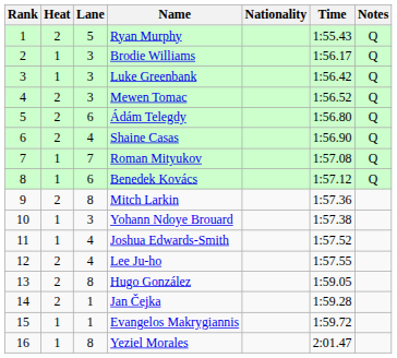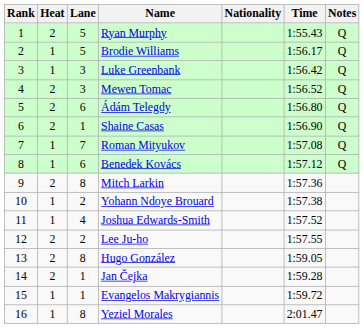 <table class="wikitable sortable" style="text-align:center">
 <tr>
 <th>Rank</th>
 <th>Heat</th>
 <th>Lane</th>
 <th>Name</th>
 <th>Nationality</th>
 <th>Time</th>
 <th>Notes</th>
 </tr>
 <tr bgcolor=ccffcc>
 <td>1</td>
 <td>2</td>
 <td>5</td>
 <td align=left><a href='#'>Ryan Murphy</a></td>
 <td align=left></td>
 <td>1:55.43</td>
 <td>Q</td>
 </tr>
 <tr bgcolor=ccffcc>
 <td>2</td>
 <td>1</td>
-<td>3</td>
+<td>5</td>
 <td align=left><a href='#'>Brodie Williams</a></td>
 <td align=left></td>
 <td>1:56.17</td>
 <td>Q</td>
 </tr>
 <tr bgcolor=ccffcc>
 <td>3</td>
 <td>1</td>
 <td>3</td>
 <td align=left><a href='#'>Luke Greenbank</a></td>
 <td align=left></td>
 <td>1:56.42</td>
 <td>Q</td>
 </tr>
 <tr bgcolor=ccffcc>
 <td>4</td>
 <td>2</td>
 <td>3</td>
 <td align=left><a href='#'>Mewen Tomac</a></td>
 <td align=left></td>
 <td>1:56.52</td>
 <td>Q</td>
 </tr>
 <tr bgcolor=ccffcc>
 <td>5</td>
 <td>2</td>
 <td>6</td>
 <td align=left><a href='#'>Ádám Telegdy</a></td>
 <td align=left></td>
 <td>1:56.80</td>
 <td>Q</td>
 </tr>
 <tr bgcolor=ccffcc>
 <td>6</td>
 <td>2</td>
-<td>4</td>
+<td>1</td>
 <td align=left><a href='#'>Shaine Casas</a></td>
 <td align=left></td>
 <td>1:56.90</td>
 <td>Q</td>
 </tr>
 <tr bgcolor=ccffcc>
 <td>7</td>
 <td>1</td>
 <td>7</td>
 <td align=left><a href='#'>Roman Mityukov</a></td>
 <td align=left></td>
 <td>1:57.08</td>
 <td>Q</td>
 </tr>
 <tr bgcolor=ccffcc>
 <td>8</td>
 <td>1</td>
 <td>6</td>
 <td align=left><a href='#'>Benedek Kovács</a></td>
 <td align=left></td>
 <td>1:57.12</td>
 <td>Q</td>
 </tr>
 <tr>
 <td>9</td>
 <td>2</td>
 <td>8</td>
 <td align=left><a href='#'>Mitch Larkin</a></td>
 <td align=left></td>
 <td>1:57.36</td>
 <td></td>
 </tr>
 <tr>
 <td>10</td>
 <td>1</td>
-<td>3</td>
+<td>2</td>
 <td align=left><a href='#'>Yohann Ndoye Brouard</a></td>
 <td align=left></td>
 <td>1:57.38</td>
 <td></td>
 </tr>
 <tr>
 <td>11</td>
 <td>1</td>
 <td>4</td>
 <td align=left><a href='#'>Joshua Edwards-Smith</a></td>
 <td align=left></td>
 <td>1:57.52</td>
 <td></td>
 </tr>
 <tr>
 <td>12</td>
 <td>2</td>
-<td>4</td>
+<td>2</td>
 <td align=left><a href='#'>Lee Ju-ho</a></td>
 <td align=left></td>
 <td>1:57.55</td>
 <td></td>
 </tr>
 <tr>
 <td>13</td>
 <td>2</td>
 <td>8</td>
 <td align=left><a href='#'>Hugo González</a></td>
 <td align=left></td>
 <td>1:59.05</td>
 <td></td>
 </tr>
 <tr>
 <td>14</td>
 <td>2</td>
 <td>1</td>
 <td align=left><a href='#'>Jan Čejka</a></td>
 <td align=left></td>
 <td>1:59.28</td>
 <td></td>
 </tr>
 <tr>
 <td>15</td>
 <td>1</td>
 <td>1</td>
 <td align=left><a href='#'>Evangelos Makrygiannis</a></td>
 <td align=left></td>
 <td>1:59.72</td>
 <td></td>
 </tr>
 <tr>
 <td>16</td>
 <td>1</td>
 <td>8</td>
 <td align=left><a href='#'>Yeziel Morales</a></td>
 <td align=left></td>
 <td>2:01.47</td>
 <td></td>
 </tr>
 </table>
